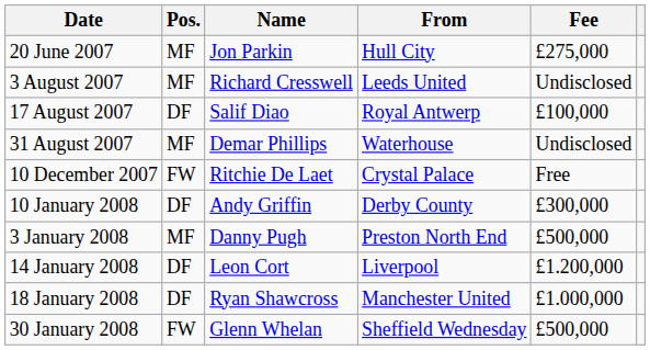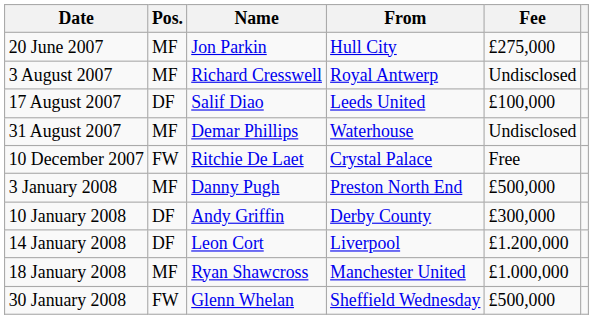 <table class="wikitable">
 <tr>
 <th>Date</th>
 <th>Pos.</th>
 <th>Name</th>
 <th>From</th>
 <th>Fee</th>
 <th></th>
 </tr>
 <tr>
 <td>20 June 2007</td>
 <td>MF</td>
 <td> <a href='#'>Jon Parkin</a></td>
 <td> <a href='#'>Hull City</a></td>
 <td>£275,000</td>
 <td></td>
 </tr>
 <tr>
 <td>3 August 2007</td>
 <td>MF</td>
 <td> <a href='#'>Richard Cresswell</a></td>
-<td> <a href='#'>Leeds United</a></td>
+<td> <a href='#'>Royal Antwerp</a></td>
 <td>Undisclosed</td>
 <td></td>
 </tr>
 <tr>
 <td>17 August 2007</td>
 <td>DF</td>
 <td> <a href='#'>Salif Diao</a></td>
-<td> <a href='#'>Royal Antwerp</a></td>
+<td> <a href='#'>Leeds United</a></td>
 <td>£100,000</td>
 <td></td>
 </tr>
 <tr>
 <td>31 August 2007</td>
 <td>MF</td>
 <td> <a href='#'>Demar Phillips</a></td>
 <td> <a href='#'>Waterhouse</a></td>
 <td>Undisclosed</td>
 <td></td>
 </tr>
 <tr>
 <td>10 December 2007</td>
 <td>FW</td>
 <td> <a href='#'>Ritchie De Laet</a></td>
 <td> <a href='#'>Crystal Palace</a></td>
 <td>Free</td>
 <td></td>
 </tr>
 <tr>
+<td>3 January 2008</td>
+<td>MF</td>
+<td> <a href='#'>Danny Pugh</a></td>
+<td> <a href='#'>Preston North End</a></td>
+<td>£500,000</td>
+<td></td>
+</tr>
+<tr>
 <td>10 January 2008</td>
 <td>DF</td>
 <td> <a href='#'>Andy Griffin</a></td>
 <td> <a href='#'>Derby County</a></td>
 <td>£300,000</td>
-<td></td>
-</tr>
-<tr>
-<td>3 January 2008</td>
-<td>MF</td>
-<td> <a href='#'>Danny Pugh</a></td>
-<td> <a href='#'>Preston North End</a></td>
-<td>£500,000</td>
 <td></td>
 </tr>
 <tr>
 <td>14 January 2008</td>
 <td>DF</td>
 <td> <a href='#'>Leon Cort</a></td>
 <td> <a href='#'>Liverpool</a></td>
 <td>£1.200,000</td>
 <td></td>
 </tr>
 <tr>
 <td>18 January 2008</td>
-<td>DF</td>
+<td>MF</td>
 <td> <a href='#'>Ryan Shawcross</a></td>
 <td> <a href='#'>Manchester United</a></td>
 <td>£1.000,000</td>
 <td></td>
 </tr>
 <tr>
 <td>30 January 2008</td>
 <td>FW</td>
 <td> <a href='#'>Glenn Whelan</a></td>
 <td> <a href='#'>Sheffield Wednesday</a></td>
 <td>£500,000</td>
 <td></td>
 </tr>
 </table>
